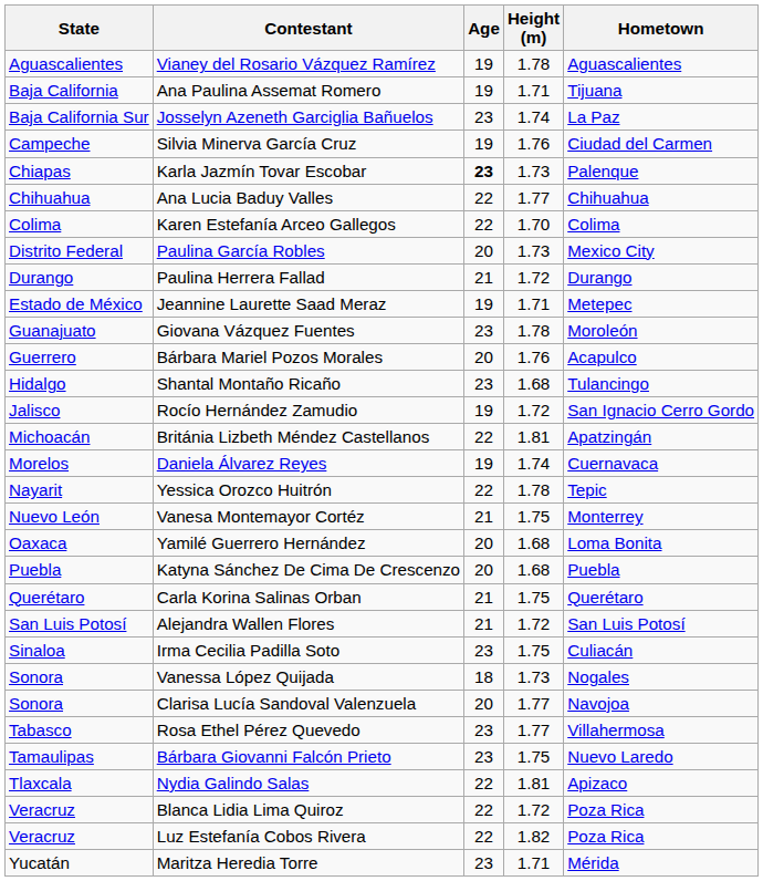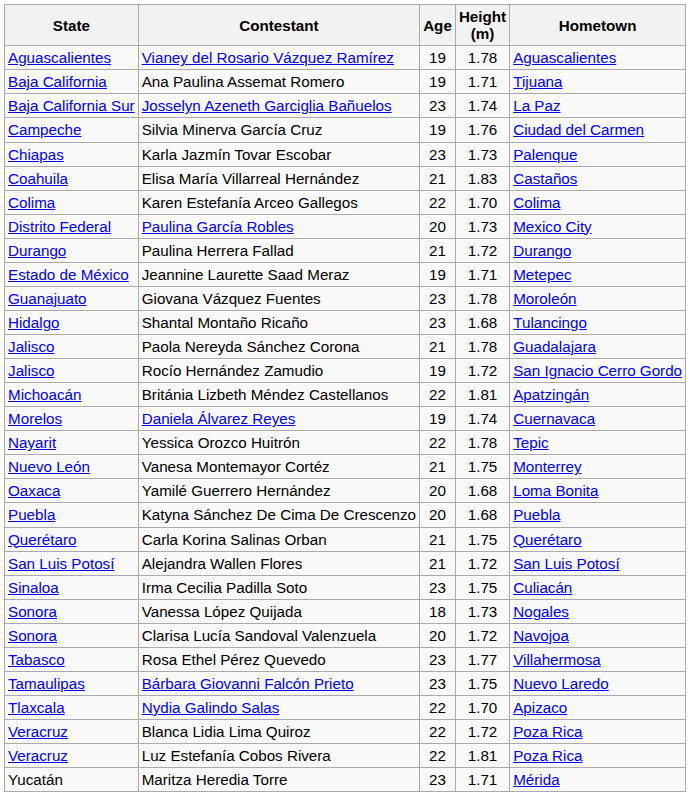 <table class="wikitable sortable" style="font-size: 95%;">
 <tr>
 <th>State</th>
 <th>Contestant</th>
 <th>Age</th>
 <th>Height<br> (m)</th>
 <th>Hometown</th>
 </tr>
 <tr>
 <td> <a href='#'>Aguascalientes</a></td>
 <td><a href='#'>Vianey del Rosario Vázquez Ramírez</a></td>
 <td align="center">19</td>
 <td align="center">1.78</td>
 <td><a href='#'>Aguascalientes</a></td>
 </tr>
 <tr>
 <td> <a href='#'>Baja California</a></td>
 <td>Ana Paulina Assemat Romero</td>
 <td align="center">19</td>
 <td align="center">1.71</td>
 <td><a href='#'>Tijuana</a></td>
 </tr>
 <tr>
 <td> <a href='#'>Baja California Sur</a></td>
 <td><a href='#'>Josselyn Azeneth Garciglia Bañuelos</a></td>
 <td align="center">23</td>
 <td align="center">1.74</td>
 <td><a href='#'>La Paz</a></td>
 </tr>
 <tr>
 <td> <a href='#'>Campeche</a></td>
 <td>Silvia Minerva García Cruz</td>
 <td align="center">19</td>
 <td align="center">1.76</td>
 <td><a href='#'>Ciudad del Carmen</a></td>
 </tr>
 <tr>
 <td> <a href='#'>Chiapas</a></td>
 <td>Karla Jazmín Tovar Escobar</td>
-<td align="center"><strong>23</strong></td>
+<td align="center">23</td>
 <td align="center">1.73</td>
 <td><a href='#'>Palenque</a></td>
 </tr>
 <tr>
-<td> <a href='#'>Chihuahua</a></td>
-<td>Ana Lucia Baduy Valles</td>
-<td align="center">22</td>
-<td align="center">1.77</td>
-<td><a href='#'>Chihuahua</a></td>
+<td> <a href='#'>Coahuila</a></td>
+<td>Elisa María Villarreal Hernández</td>
+<td align="center">21</td>
+<td align="center">1.83</td>
+<td><a href='#'>Castaños</a></td>
 </tr>
 <tr>
 <td> <a href='#'>Colima</a></td>
 <td>Karen Estefanía Arceo Gallegos</td>
 <td align="center">22</td>
 <td align="center">1.70</td>
 <td><a href='#'>Colima</a></td>
 </tr>
 <tr>
 <td> <a href='#'>Distrito Federal</a></td>
 <td><a href='#'>Paulina García Robles</a></td>
 <td align="center">20</td>
 <td align="center">1.73</td>
 <td><a href='#'>Mexico City</a></td>
 </tr>
 <tr>
 <td> <a href='#'>Durango</a></td>
 <td>Paulina Herrera Fallad</td>
 <td align="center">21</td>
 <td align="center">1.72</td>
 <td><a href='#'>Durango</a></td>
 </tr>
 <tr>
 <td> <a href='#'>Estado de México</a></td>
 <td>Jeannine Laurette Saad Meraz</td>
 <td align="center">19</td>
 <td align="center">1.71</td>
 <td><a href='#'>Metepec</a></td>
 </tr>
 <tr>
 <td> <a href='#'>Guanajuato</a></td>
 <td>Giovana Vázquez Fuentes</td>
 <td align="center">23</td>
 <td align="center">1.78</td>
 <td><a href='#'>Moroleón</a></td>
 </tr>
 <tr>
-<td> <a href='#'>Guerrero</a></td>
-<td>Bárbara Mariel Pozos Morales</td>
-<td align="center">20</td>
-<td align="center">1.76</td>
-<td><a href='#'>Acapulco</a></td>
-</tr>
-<tr>
 <td> <a href='#'>Hidalgo</a></td>
 <td>Shantal Montaño Ricaño</td>
 <td align="center">23</td>
 <td align="center">1.68</td>
 <td><a href='#'>Tulancingo</a></td>
+</tr>
+<tr>
+<td> <a href='#'>Jalisco</a></td>
+<td>Paola Nereyda Sánchez Corona</td>
+<td align="center">21</td>
+<td align="center">1.78</td>
+<td><a href='#'>Guadalajara</a></td>
 </tr>
 <tr>
 <td> <a href='#'>Jalisco</a></td>
 <td>Rocío Hernández Zamudio</td>
 <td align="center">19</td>
 <td align="center">1.72</td>
 <td><a href='#'>San Ignacio Cerro Gordo</a></td>
 </tr>
 <tr>
 <td> <a href='#'>Michoacán</a></td>
 <td>Británia Lizbeth Méndez Castellanos</td>
 <td align="center">22</td>
 <td align="center">1.81</td>
 <td><a href='#'>Apatzingán</a></td>
 </tr>
 <tr>
 <td> <a href='#'>Morelos</a></td>
 <td><a href='#'>Daniela Álvarez Reyes</a></td>
 <td align="center">19</td>
 <td align="center">1.74</td>
 <td><a href='#'>Cuernavaca</a></td>
 </tr>
 <tr>
 <td> <a href='#'>Nayarit</a></td>
 <td>Yessica Orozco Huitrón</td>
 <td align="center">22</td>
 <td align="center">1.78</td>
 <td><a href='#'>Tepic</a></td>
 </tr>
 <tr>
 <td> <a href='#'>Nuevo León</a></td>
 <td>Vanesa Montemayor Cortéz</td>
 <td align="center">21</td>
 <td align="center">1.75</td>
 <td><a href='#'>Monterrey</a></td>
 </tr>
 <tr>
 <td> <a href='#'>Oaxaca</a></td>
 <td>Yamilé Guerrero Hernández</td>
 <td align="center">20</td>
 <td align="center">1.68</td>
 <td><a href='#'>Loma Bonita</a></td>
 </tr>
 <tr>
 <td> <a href='#'>Puebla</a></td>
 <td>Katyna Sánchez De Cima De Crescenzo</td>
 <td align="center">20</td>
 <td align="center">1.68</td>
 <td><a href='#'>Puebla</a></td>
 </tr>
 <tr>
 <td> <a href='#'>Querétaro</a></td>
 <td>Carla Korina Salinas Orban</td>
 <td align="center">21</td>
 <td align="center">1.75</td>
 <td><a href='#'>Querétaro</a></td>
 </tr>
 <tr>
 <td> <a href='#'>San Luis Potosí</a></td>
 <td>Alejandra Wallen Flores</td>
 <td align="center">21</td>
 <td align="center">1.72</td>
 <td><a href='#'>San Luis Potosí</a></td>
 </tr>
 <tr>
 <td> <a href='#'>Sinaloa</a></td>
 <td>Irma Cecilia Padilla Soto</td>
 <td align="center">23</td>
 <td align="center">1.75</td>
 <td><a href='#'>Culiacán</a></td>
 </tr>
 <tr>
 <td> <a href='#'>Sonora</a></td>
 <td>Vanessa López Quijada</td>
 <td align="center">18</td>
 <td align="center">1.73</td>
 <td><a href='#'>Nogales</a></td>
 </tr>
 <tr>
 <td> <a href='#'>Sonora</a></td>
 <td>Clarisa Lucía Sandoval Valenzuela</td>
 <td align="center">20</td>
-<td align="center">1.77</td>
+<td align="center">1.72</td>
 <td><a href='#'>Navojoa</a></td>
 </tr>
 <tr>
 <td> <a href='#'>Tabasco</a></td>
 <td>Rosa Ethel Pérez Quevedo</td>
 <td align="center">23</td>
 <td align="center">1.77</td>
 <td><a href='#'>Villahermosa</a></td>
 </tr>
 <tr>
 <td> <a href='#'>Tamaulipas</a></td>
 <td><a href='#'>Bárbara Giovanni Falcón Prieto</a></td>
 <td align="center">23</td>
 <td align="center">1.75</td>
 <td><a href='#'>Nuevo Laredo</a></td>
 </tr>
 <tr>
 <td> <a href='#'>Tlaxcala</a></td>
 <td><a href='#'>Nydia Galindo Salas</a></td>
 <td align="center">22</td>
-<td align="center">1.81</td>
+<td align="center">1.70</td>
 <td><a href='#'>Apizaco</a></td>
 </tr>
 <tr>
 <td> <a href='#'>Veracruz</a></td>
 <td>Blanca Lidia Lima Quiroz</td>
 <td align="center">22</td>
 <td align="center">1.72</td>
 <td><a href='#'>Poza Rica</a></td>
 </tr>
 <tr>
 <td> <a href='#'>Veracruz</a></td>
 <td>Luz Estefanía Cobos Rivera</td>
 <td align="center">22</td>
-<td align="center">1.82</td>
+<td align="center">1.81</td>
 <td><a href='#'>Poza Rica</a></td>
 </tr>
 <tr>
 <td> Yucatán</td>
 <td>Maritza Heredia Torre</td>
 <td align="center">23</td>
 <td align="center">1.71</td>
 <td><a href='#'>Mérida</a></td>
 </tr>
 <tr>
 </tr>
 </table>
